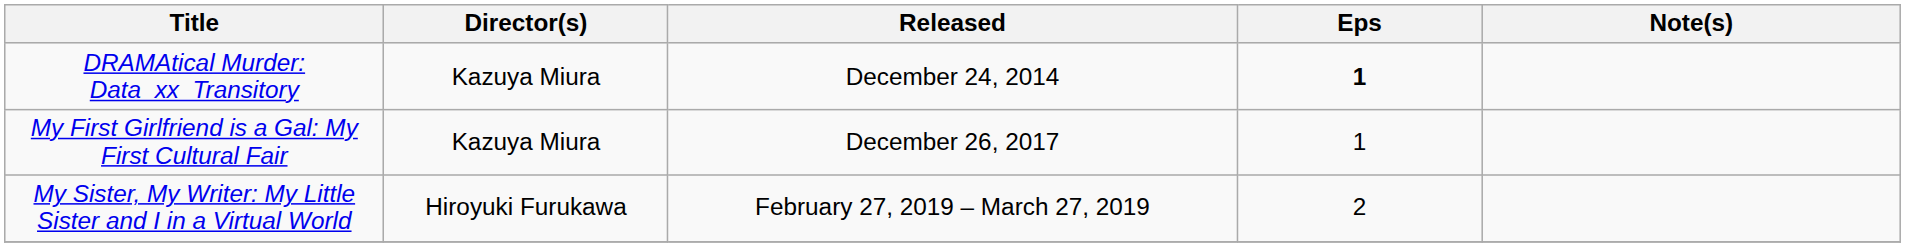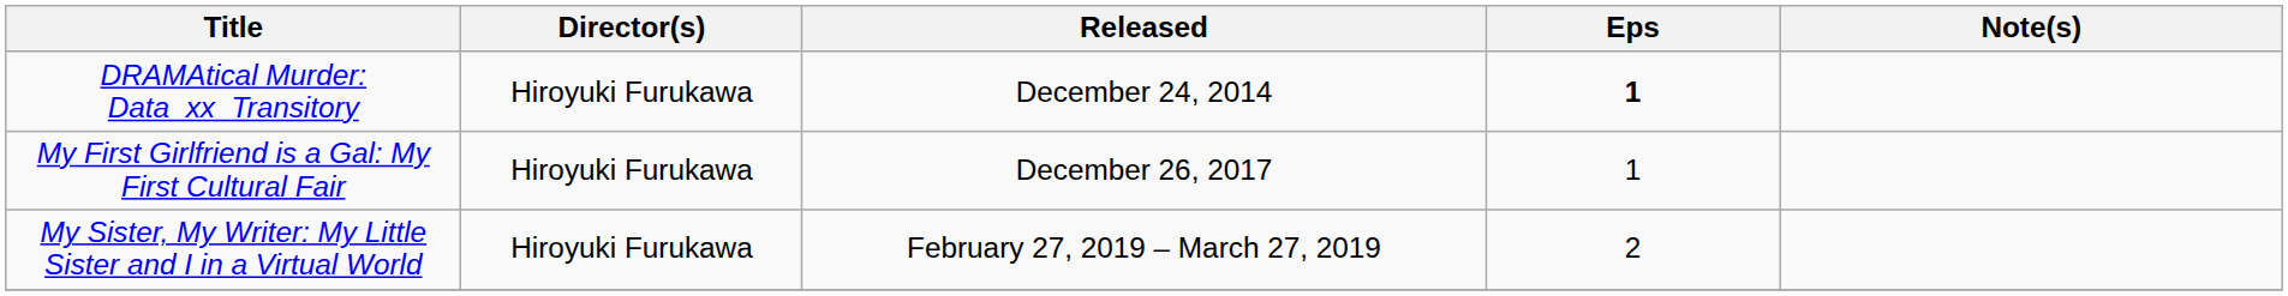 <table class="wikitable sortable" style="text-align:center; margin=auto; ">
 <tr>
 <th scope="col" width=20%>Title</th>
 <th scope="col" width=15%>Director(s)</th>
 <th scope="col" width=30%>Released</th>
 <th scope="col" class="unsortable">Eps</th>
 <th scope="col" class="unsortable">Note(s)</th>
 </tr>
 <tr>
 <td><em><a href='#'>DRAMAtical Murder: Data_xx_Transitory</a></em></td>
-<td>Kazuya Miura</td>
+<td>Hiroyuki Furukawa</td>
 <td>December 24, 2014</td>
 <td><strong>1</strong></td>
 <td></td>
 </tr>
 <tr>
 <td><em><a href='#'>My First Girlfriend is a Gal: My First Cultural Fair</a></em></td>
-<td>Kazuya Miura</td>
+<td>Hiroyuki Furukawa</td>
 <td>December 26, 2017</td>
 <td>1</td>
 <td></td>
 </tr>
 <tr>
 <td><em><a href='#'>My Sister, My Writer: My Little Sister and I in a Virtual World</a></em></td>
 <td>Hiroyuki Furukawa</td>
 <td>February 27, 2019 – March 27, 2019</td>
 <td>2</td>
 <td></td>
 </tr>
 <tr>
 </tr>
 </table>
